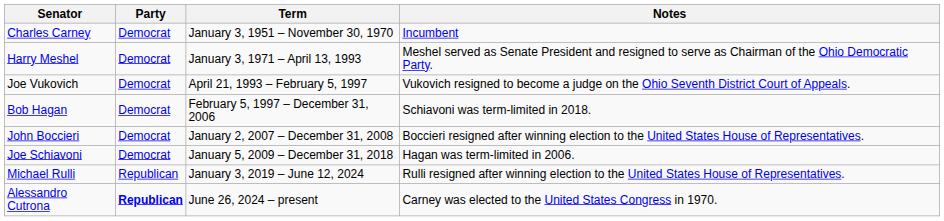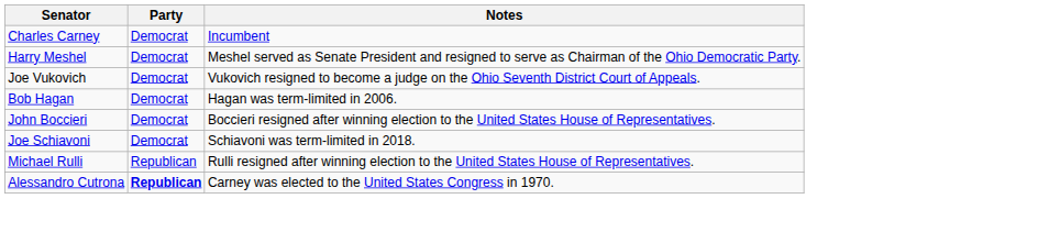 <table class=wikitable>
 <tr valign=bottom>
 <th>Senator</th>
 <th>Party</th>
-<th>Term</th>
 <th>Notes</th>
 </tr>
 <tr>
 <td><a href='#'>Charles Carney</a></td>
 <td><a href='#'>Democrat</a></td>
-<td>January 3, 1951 – November 30, 1970</td>
 <td><a href='#'>Incumbent</a></td>
 </tr>
 <tr>
 <td><a href='#'>Harry Meshel</a></td>
 <td><a href='#'>Democrat</a></td>
-<td>January 3, 1971 – April 13, 1993</td>
 <td>Meshel served as Senate President and resigned to serve as Chairman of the <a href='#'>Ohio Democratic Party</a>.</td>
 </tr>
 <tr>
 <td>Joe Vukovich</td>
 <td><a href='#'>Democrat</a></td>
-<td>April 21, 1993 – February 5, 1997</td>
 <td>Vukovich resigned to become a judge on the <a href='#'>Ohio Seventh District Court of Appeals</a>.</td>
 </tr>
 <tr>
 <td><a href='#'>Bob Hagan</a></td>
 <td><a href='#'>Democrat</a></td>
-<td>February 5, 1997 – December 31, 2006</td>
-<td>Schiavoni was term-limited in 2018.</td>
+<td>Hagan was term-limited in 2006.</td>
 </tr>
 <tr>
 <td><a href='#'>John Boccieri</a></td>
 <td><a href='#'>Democrat</a></td>
-<td>January 2, 2007 – December 31, 2008</td>
 <td>Boccieri resigned after winning election to the <a href='#'>United States House of Representatives</a>.</td>
 </tr>
 <tr>
 <td><a href='#'>Joe Schiavoni</a></td>
 <td><a href='#'>Democrat</a></td>
-<td>January 5, 2009 – December 31, 2018</td>
-<td>Hagan was term-limited in 2006.</td>
+<td>Schiavoni was term-limited in 2018.</td>
 </tr>
 <tr>
 <td><a href='#'>Michael Rulli</a></td>
 <td><a href='#'>Republican</a></td>
-<td>January 3, 2019 – June 12, 2024</td>
 <td>Rulli resigned after winning election to the <a href='#'>United States House of Representatives</a>.</td>
 </tr>
 <tr>
 <td><a href='#'>Alessandro Cutrona</a></td>
 <td><strong><a href='#'>Republican</a></strong></td>
-<td>June 26, 2024 – present</td>
 <td>Carney was elected to the <a href='#'>United States Congress</a> in 1970.</td>
 </tr>
 </table>
